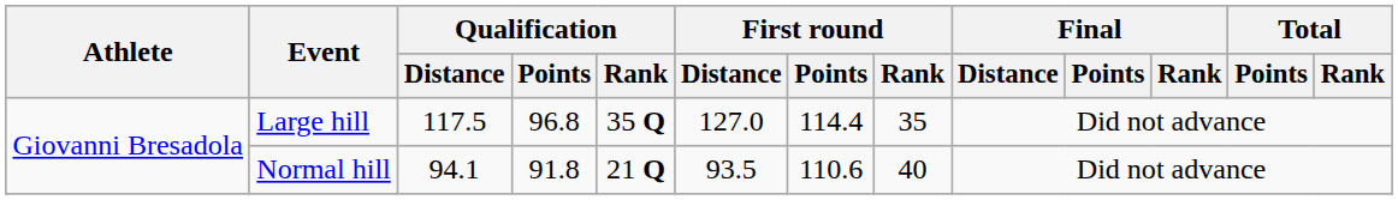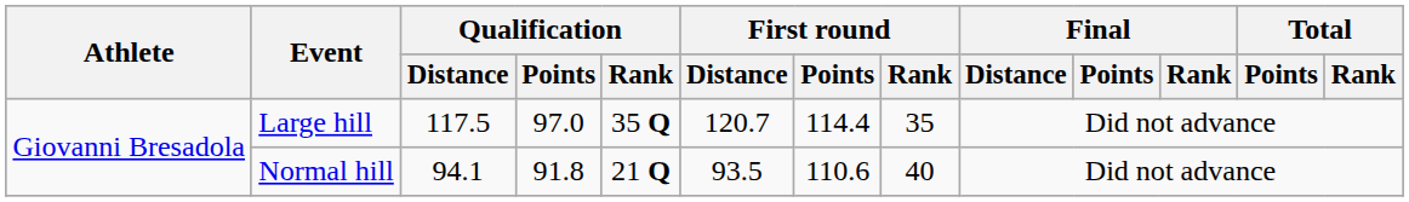 <table class="wikitable" style="font-size:90%">
 <tr>
 <th rowspan=2>Athlete</th>
 <th rowspan=2>Event</th>
 <th colspan=3>Qualification</th>
 <th colspan=3>First round</th>
 <th colspan=3>Final</th>
 <th colspan=2>Total</th>
 </tr>
 <tr style="font-size:95%">
 <th>Distance</th>
 <th>Points</th>
 <th>Rank</th>
 <th>Distance</th>
 <th>Points</th>
 <th>Rank</th>
 <th>Distance</th>
 <th>Points</th>
 <th>Rank</th>
 <th>Points</th>
 <th>Rank</th>
 </tr>
 <tr align=center>
 <td align=left rowspan=2><a href='#'>Giovanni Bresadola</a></td>
 <td align=left><a href='#'>Large hill</a></td>
 <td>117.5</td>
-<td>96.8</td>
+<td>97.0</td>
 <td>35 <strong>Q</strong></td>
-<td>127.0</td>
+<td>120.7</td>
 <td>114.4</td>
 <td>35</td>
 <td colspan="5">Did not advance</td>
 </tr>
 <tr align=center>
 <td align=left><a href='#'>Normal hill</a></td>
 <td>94.1</td>
 <td>91.8</td>
 <td>21 <strong>Q</strong></td>
 <td>93.5</td>
 <td>110.6</td>
 <td>40</td>
 <td colspan="5">Did not advance</td>
 </tr>
 </table>
